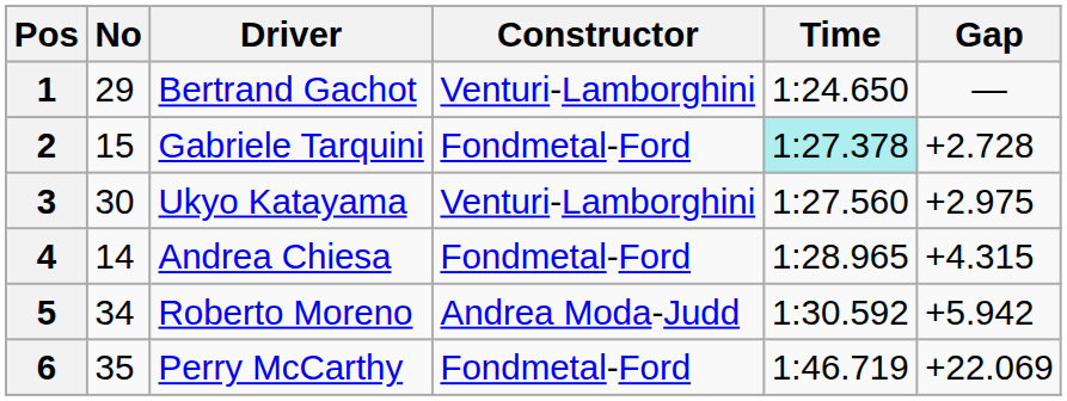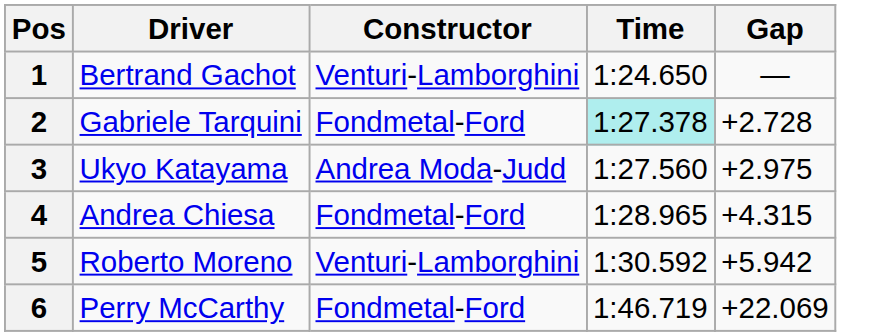 <table class="wikitable sortable" style="font-size: 95%;">
 <tr>
 <th>Pos</th>
-<th>No</th>
 <th>Driver</th>
 <th>Constructor</th>
 <th>Time</th>
 <th>Gap</th>
 </tr>
 <tr>
 <th>1</th>
-<td>29</td>
 <td> <a href='#'>Bertrand Gachot</a></td>
 <td><a href='#'>Venturi</a>-<a href='#'>Lamborghini</a></td>
 <td>1:24.650</td>
 <td align="center">—</td>
 </tr>
 <tr>
 <th>2</th>
-<td>15</td>
 <td> <a href='#'>Gabriele Tarquini</a></td>
 <td><a href='#'>Fondmetal</a>-<a href='#'>Ford</a></td>
 <td style="background: paleturquoise;">1:27.378</td>
 <td>+2.728</td>
 </tr>
 <tr>
 <th>3</th>
-<td>30</td>
 <td> <a href='#'>Ukyo Katayama</a></td>
-<td><a href='#'>Venturi</a>-<a href='#'>Lamborghini</a></td>
+<td><a href='#'>Andrea Moda</a>-<a href='#'>Judd</a></td>
 <td>1:27.560</td>
 <td>+2.975</td>
 </tr>
 <tr>
 <th>4</th>
-<td>14</td>
 <td> <a href='#'>Andrea Chiesa</a></td>
 <td><a href='#'>Fondmetal</a>-<a href='#'>Ford</a></td>
 <td>1:28.965</td>
 <td>+4.315</td>
 </tr>
 <tr>
 <th>5</th>
-<td>34</td>
 <td> <a href='#'>Roberto Moreno</a></td>
-<td><a href='#'>Andrea Moda</a>-<a href='#'>Judd</a></td>
+<td><a href='#'>Venturi</a>-<a href='#'>Lamborghini</a></td>
 <td>1:30.592</td>
 <td>+5.942</td>
 </tr>
 <tr>
 <th>6</th>
-<td>35</td>
 <td> <a href='#'>Perry McCarthy</a></td>
 <td><a href='#'>Fondmetal</a>-<a href='#'>Ford</a></td>
 <td>1:46.719</td>
 <td>+22.069</td>
 </tr>
 </table>
